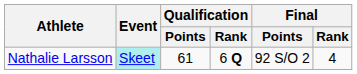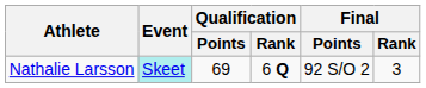 <table class="wikitable" style="font-size:90%">
 <tr>
 <th rowspan="2">Athlete</th>
 <th rowspan="2">Event</th>
 <th colspan=2>Qualification</th>
 <th colspan=2>Final</th>
 </tr>
 <tr style="font-size:95%">
 <th>Points</th>
 <th>Rank</th>
 <th>Points</th>
 <th>Rank</th>
 </tr>
 <tr align=center>
 <td align=left><a href='#'>Nathalie Larsson</a></td>
 <td align=left style="background: paleturquoise;"><a href='#'>Skeet</a></td>
-<td>61</td>
+<td>69</td>
 <td>6 <strong>Q</strong></td>
 <td>92 S/O 2</td>
-<td>4</td>
+<td>3</td>
 </tr>
 </table>
